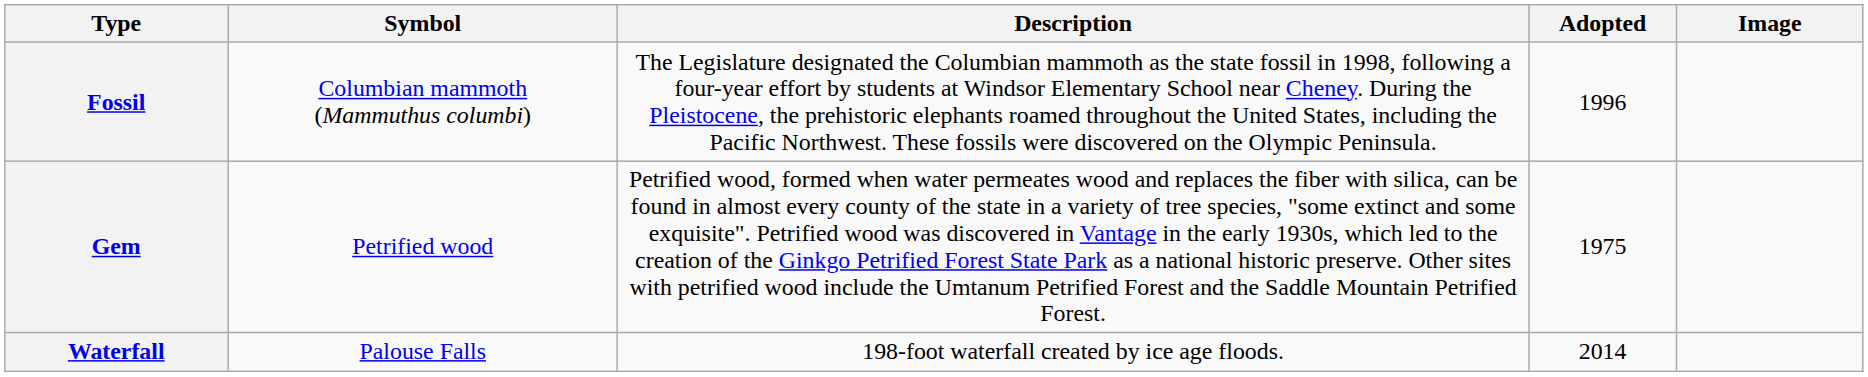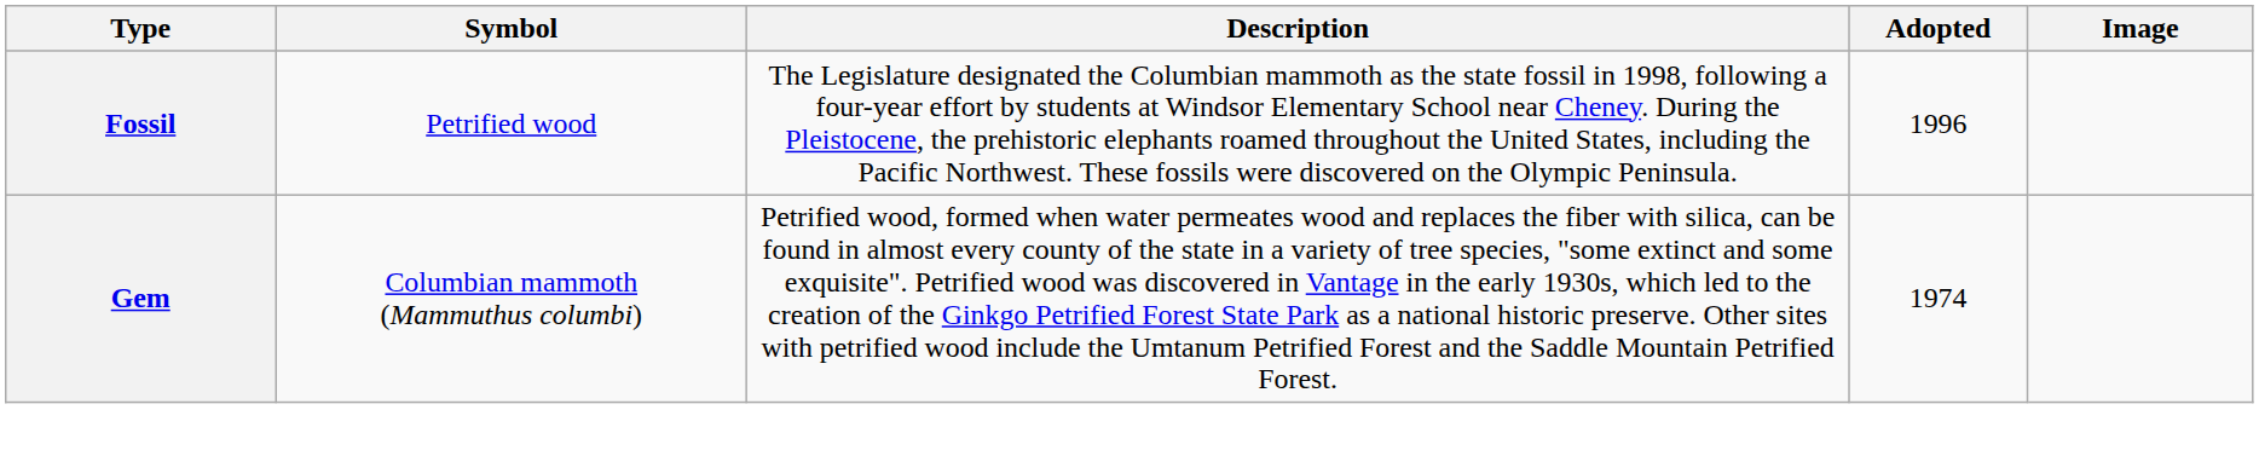 <table class="wikitable sortable plainrowheaders" style="text-align:center;">
 <tr>
 <th scope=col width=12%>Type</th>
 <th scope=col width=21%>Symbol</th>
 <th scope=col width=49% class=unsortable>Description</th>
 <th scope=col width=8%>Adopted</th>
 <th scope=col width=10% class=unsortable>Image</th>
 </tr>
 <tr>
 <th scope=row style="text-align:center;"><a href='#'>Fossil</a></th>
-<td><a href='#'>Columbian mammoth</a><br>(<em>Mammuthus columbi</em>)</td>
+<td><a href='#'>Petrified wood</a></td>
 <td>The Legislature designated the Columbian mammoth as the state fossil in 1998, following a four-year effort by students at Windsor Elementary School near <a href='#'>Cheney</a>. During the <a href='#'>Pleistocene</a>, the prehistoric elephants roamed throughout the United States, including the Pacific Northwest. These fossils were discovered on the Olympic Peninsula.</td>
 <td>1996</td>
 <td></td>
 </tr>
 <tr>
 <th scope=row style="text-align:center;"><a href='#'>Gem</a></th>
-<td><a href='#'>Petrified wood</a></td>
+<td><a href='#'>Columbian mammoth</a><br>(<em>Mammuthus columbi</em>)</td>
 <td>Petrified wood, formed when water permeates wood and replaces the fiber with silica, can be found in almost every county of the state in a variety of tree species, "some extinct and some exquisite". Petrified wood was discovered in <a href='#'>Vantage</a> in the early 1930s, which led to the creation of the <a href='#'>Ginkgo Petrified Forest State Park</a> as a national historic preserve. Other sites with petrified wood include the Umtanum Petrified Forest and the Saddle Mountain Petrified Forest.</td>
-<td>1975</td>
-<td></td>
-</tr>
-<tr>
-<th scope=row style="text-align:center;"><a href='#'>Waterfall</a></th>
-<td><a href='#'>Palouse Falls</a></td>
-<td>198-foot waterfall created by ice age floods.</td>
-<td>2014</td>
+<td>1974</td>
 <td></td>
 </tr>
 </table>
